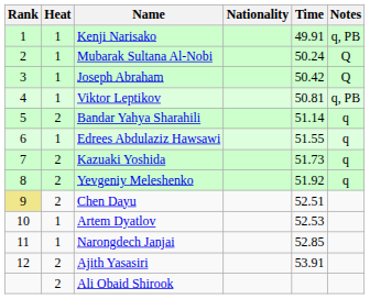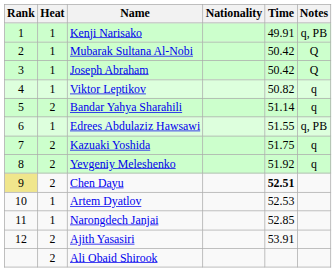 <table class="wikitable sortable" style="text-align:center;">
 <tr>
 <th>Rank</th>
 <th>Heat</th>
 <th>Name</th>
 <th>Nationality</th>
 <th>Time</th>
 <th>Notes</th>
 </tr>
 <tr bgcolor=ccffcc>
 <td>1</td>
 <td>1</td>
 <td align=left><a href='#'>Kenji Narisako</a></td>
 <td align=left></td>
 <td>49.91</td>
 <td>q, PB</td>
 </tr>
 <tr bgcolor=ccffcc>
 <td>2</td>
 <td>1</td>
 <td align=left><a href='#'>Mubarak Sultana Al-Nobi</a></td>
 <td align=left></td>
-<td>50.24</td>
+<td>50.42</td>
 <td>Q</td>
 </tr>
 <tr bgcolor=ccffcc>
 <td>3</td>
 <td>1</td>
 <td align=left><a href='#'>Joseph Abraham</a></td>
 <td align=left></td>
 <td>50.42</td>
 <td>Q</td>
 </tr>
 <tr bgcolor=ddffdd>
 <td>4</td>
 <td>1</td>
 <td align=left><a href='#'>Viktor Leptikov</a></td>
 <td align=left></td>
-<td>50.81</td>
-<td>q, PB</td>
+<td>50.82</td>
+<td>q</td>
 </tr>
 <tr bgcolor=ccffcc>
 <td>5</td>
 <td>2</td>
 <td align=left><a href='#'>Bandar Yahya Sharahili</a></td>
 <td align=left></td>
 <td>51.14</td>
 <td>q</td>
 </tr>
 <tr bgcolor=ddffdd>
 <td>6</td>
 <td>1</td>
 <td align=left><a href='#'>Edrees Abdulaziz Hawsawi</a></td>
 <td align=left></td>
 <td>51.55</td>
-<td>q</td>
+<td>q, PB</td>
 </tr>
 <tr bgcolor=ccffcc>
 <td>7</td>
 <td>2</td>
 <td align=left><a href='#'>Kazuaki Yoshida</a></td>
 <td align=left></td>
-<td>51.73</td>
+<td>51.75</td>
 <td>q</td>
 </tr>
 <tr bgcolor=ccffcc>
 <td>8</td>
 <td>2</td>
 <td align=left><a href='#'>Yevgeniy Meleshenko</a></td>
 <td align=left></td>
 <td>51.92</td>
 <td>q</td>
 </tr>
 <tr>
 <td style="background: khaki;">9</td>
 <td>2</td>
 <td align=left><a href='#'>Chen Dayu</a></td>
 <td align=left></td>
-<td>52.51</td>
+<td><strong>52.51</strong></td>
 <td></td>
 </tr>
 <tr>
 <td>10</td>
 <td>1</td>
 <td align=left><a href='#'>Artem Dyatlov</a></td>
 <td align=left></td>
 <td>52.53</td>
 <td></td>
 </tr>
 <tr>
 <td>11</td>
 <td>1</td>
 <td align=left><a href='#'>Narongdech Janjai</a></td>
 <td align=left></td>
 <td>52.85</td>
 <td></td>
 </tr>
 <tr>
 <td>12</td>
 <td>2</td>
 <td align=left><a href='#'>Ajith Yasasiri</a></td>
 <td align=left></td>
 <td>53.91</td>
 <td></td>
 </tr>
 <tr>
 <td></td>
 <td>2</td>
 <td align=left><a href='#'>Ali Obaid Shirook</a></td>
 <td align=left></td>
 <td></td>
 <td></td>
 </tr>
 </table>
